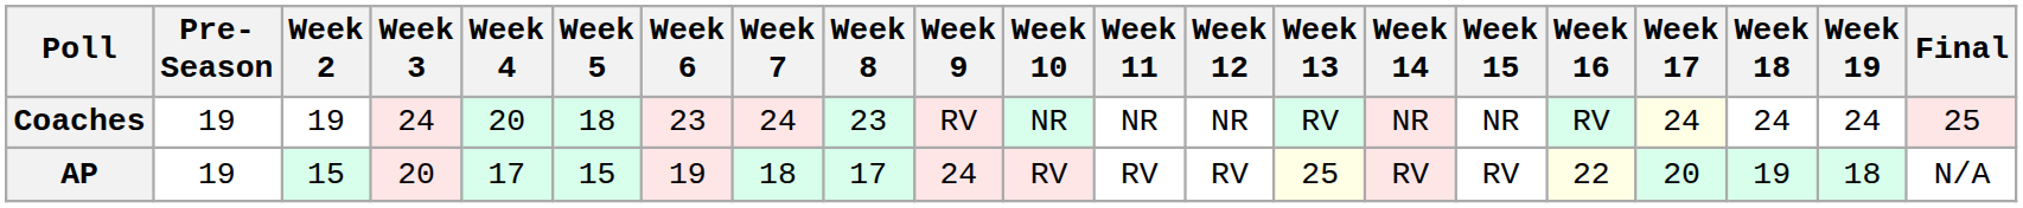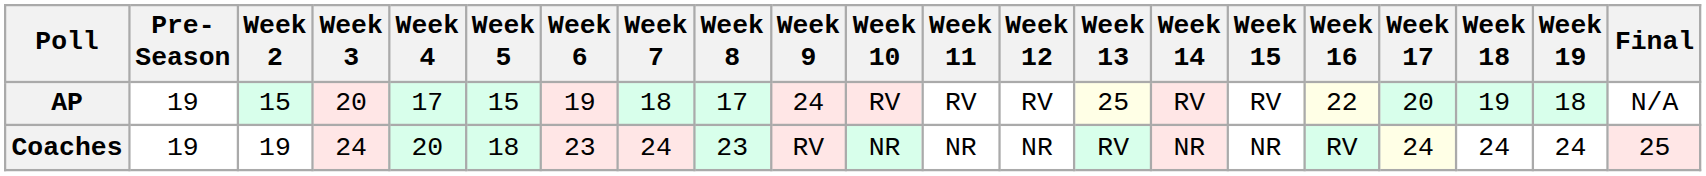 <table class="wikitable" style="white-space:nowrap;font-size:90%">
 <tr>
 <th>Poll</th>
 <th>Pre-<br>Season</th>
 <th>Week<br>2</th>
 <th>Week<br>3</th>
 <th>Week<br>4</th>
 <th>Week<br>5</th>
 <th>Week<br>6</th>
 <th>Week<br>7</th>
 <th>Week<br>8</th>
 <th>Week<br>9</th>
 <th>Week<br>10</th>
 <th>Week<br>11</th>
 <th>Week<br>12</th>
 <th>Week<br>13</th>
 <th>Week<br>14</th>
 <th>Week<br>15</th>
 <th>Week<br>16</th>
 <th>Week<br>17</th>
 <th>Week<br>18</th>
 <th>Week<br>19</th>
 <th>Final</th>
 </tr>
 <tr style="text-align:center;">
+<th>AP</th>
+<td style="background:#FFF;">19</td>
+<td style="background:#D8FFEB;">15</td>
+<td style="background:#FFE6E6;">20</td>
+<td style="background:#D8FFEB;">17</td>
+<td style="background:#D8FFEB;">15</td>
+<td style="background:#FFE6E6;">19</td>
+<td style="background:#D8FFEB;">18</td>
+<td style="background:#D8FFEB;">17</td>
+<td style="background:#FFE6E6;">24</td>
+<td style="background:#FFE6E6;">RV</td>
+<td style="background:#FFF;">RV</td>
+<td style="background:#FFF;">RV</td>
+<td style="background:#FFFFE6;">25</td>
+<td style="background:#FFE6E6;">RV</td>
+<td style="background:#FFF;">RV</td>
+<td style="background:#FFFFE6;">22</td>
+<td style="background:#D8FFEB;">20</td>
+<td style="background:#D8FFEB;">19</td>
+<td style="background:#D8FFEB;">18</td>
+<td style="background:#FFF;">N/A</td>
+</tr>
+<tr style="text-align:center;">
 <th>Coaches</th>
 <td style="background:#FFF;">19</td>
 <td style="background:#FFF;">19</td>
 <td style="background:#FFE6E6;">24</td>
 <td style="background:#D8FFEB;">20</td>
 <td style="background:#D8FFEB;">18</td>
 <td style="background:#FFE6E6;">23</td>
 <td style="background:#FFE6E6;">24</td>
 <td style="background:#D8FFEB;">23</td>
 <td style="background:#FFE6E6;">RV</td>
 <td style="background:#D8FFEB;">NR</td>
 <td style="background:#FFF;">NR</td>
 <td style="background:#FFF;">NR</td>
 <td style="background:#D8FFEB;">RV</td>
 <td style="background:#FFE6E6;">NR</td>
 <td style="background:#FFF;">NR</td>
 <td style="background:#D8FFEB;">RV</td>
 <td style="background:#FFFFE6;">24</td>
 <td style="background:#FFF;">24</td>
 <td style="background:#FFF;">24</td>
 <td style="background:#FFE6E6;">25</td>
 </tr>
-<tr style="text-align:center;">
-<th>AP</th>
-<td style="background:#FFF;">19</td>
-<td style="background:#D8FFEB;">15</td>
-<td style="background:#FFE6E6;">20</td>
-<td style="background:#D8FFEB;">17</td>
-<td style="background:#D8FFEB;">15</td>
-<td style="background:#FFE6E6;">19</td>
-<td style="background:#D8FFEB;">18</td>
-<td style="background:#D8FFEB;">17</td>
-<td style="background:#FFE6E6;">24</td>
-<td style="background:#FFE6E6;">RV</td>
-<td style="background:#FFF;">RV</td>
-<td style="background:#FFF;">RV</td>
-<td style="background:#FFFFE6;">25</td>
-<td style="background:#FFE6E6;">RV</td>
-<td style="background:#FFF;">RV</td>
-<td style="background:#FFFFE6;">22</td>
-<td style="background:#D8FFEB;">20</td>
-<td style="background:#D8FFEB;">19</td>
-<td style="background:#D8FFEB;">18</td>
-<td style="background:#FFF;">N/A</td>
-</tr>
 </table>
